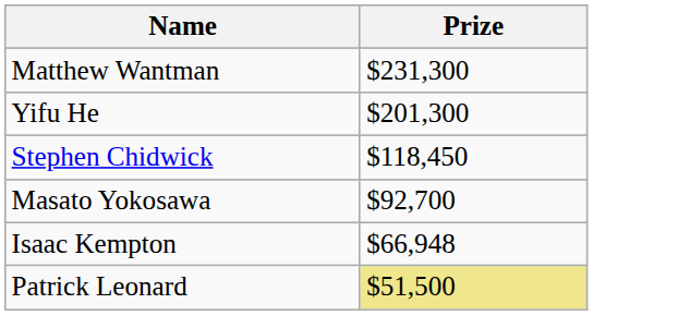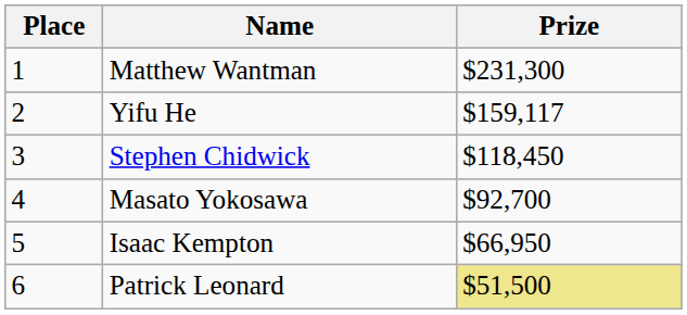 <table class="wikitable">
 <tr>
+<th width="50">Place</th>
 <th width="200">Name</th>
 <th width="125">Prize</th>
 </tr>
 <tr>
+<td>1</td>
 <td> Matthew Wantman</td>
 <td>$231,300</td>
 </tr>
 <tr>
+<td>2</td>
 <td> Yifu He</td>
-<td>$201,300</td>
+<td>$159,117</td>
 </tr>
 <tr>
+<td>3</td>
 <td> <a href='#'>Stephen Chidwick</a></td>
 <td>$118,450</td>
 </tr>
 <tr>
+<td>4</td>
 <td> Masato Yokosawa</td>
 <td>$92,700</td>
 </tr>
 <tr>
+<td>5</td>
 <td> Isaac Kempton</td>
-<td>$66,948</td>
+<td>$66,950</td>
 </tr>
 <tr>
+<td>6</td>
 <td> Patrick Leonard</td>
 <td style="background: khaki;">$51,500</td>
 </tr>
 </table>
